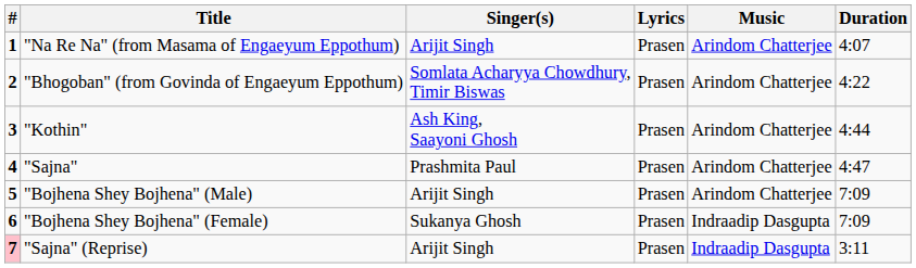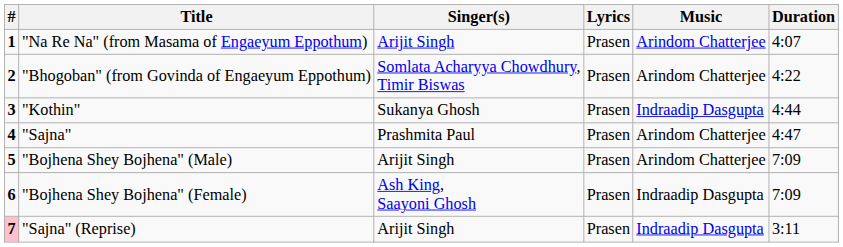 <table class="wikitable" style="font-size:95%;">
 <tr>
 <th><big>#</big></th>
 <th><big>Title</big></th>
 <th><big>Singer(s)</big></th>
 <th><big>Lyrics</big></th>
 <th><big>Music</big></th>
 <th><big>Duration</big></th>
 </tr>
 <tr>
 <td><strong><big>1</big></strong></td>
 <td><big>"Na Re Na" (from Masama of <a href='#'>Engaeyum Eppothum</a>)</big></td>
 <td><a href='#'><big>Arijit Singh</big></a></td>
 <td><big>Prasen</big></td>
 <td><a href='#'><big>Arindom Chatterjee</big></a></td>
 <td><big>4:07</big></td>
 </tr>
 <tr>
 <td><strong><big>2</big></strong></td>
 <td><big>"Bhogoban" (from Govinda of Engaeyum Eppothum)</big></td>
 <td><big><a href='#'>Somlata Acharyya Chowdhury</a>,<br><a href='#'>Timir Biswas</a></big></td>
 <td><big>Prasen</big></td>
 <td><big>Arindom Chatterjee</big></td>
 <td><big>4:22</big></td>
 </tr>
 <tr>
 <td><strong><big>3</big></strong></td>
 <td><big>"Kothin"</big></td>
-<td><big><a href='#'>Ash King</a>,<br><a href='#'>Saayoni Ghosh</a></big></td>
+<td><big>Sukanya Ghosh</big></td>
 <td><big>Prasen</big></td>
-<td><big>Arindom Chatterjee</big></td>
+<td><a href='#'><big>Indraadip Dasgupta</big></a></td>
 <td><big>4:44</big></td>
 </tr>
 <tr>
 <td><strong><big>4</big></strong></td>
 <td><big>"Sajna"</big></td>
 <td><big>Prashmita Paul</big></td>
 <td><big>Prasen</big></td>
 <td><big>Arindom Chatterjee</big></td>
 <td><big>4:47</big></td>
 </tr>
 <tr>
 <td><strong><big>5</big></strong></td>
 <td><big>"Bojhena Shey Bojhena" (Male)</big></td>
 <td><big>Arijit Singh</big></td>
 <td><big>Prasen</big></td>
 <td><big>Arindom Chatterjee</big></td>
 <td><big>7:09</big></td>
 </tr>
 <tr>
 <td><strong><big>6</big></strong></td>
 <td><big>"Bojhena Shey Bojhena" (Female)</big></td>
-<td><big>Sukanya Ghosh</big></td>
+<td><big><a href='#'>Ash King</a>,<br><a href='#'>Saayoni Ghosh</a></big></td>
 <td><big>Prasen</big></td>
 <td><big>Indraadip Dasgupta</big></td>
 <td><big>7:09</big></td>
 </tr>
 <tr>
 <td style="background: pink;"><strong><big>7</big></strong></td>
 <td><big>"Sajna" (Reprise)</big></td>
 <td><big>Arijit Singh</big></td>
 <td><big>Prasen</big></td>
 <td><a href='#'><big>Indraadip Dasgupta</big></a></td>
 <td><big>3:11</big></td>
 </tr>
 </table>
